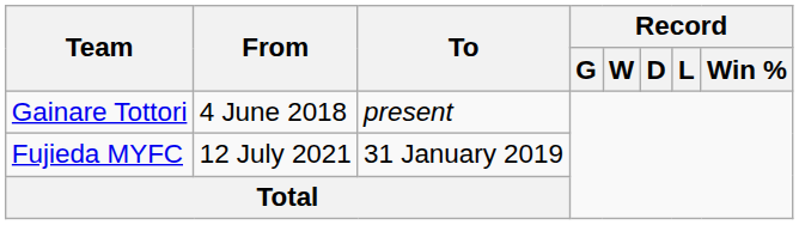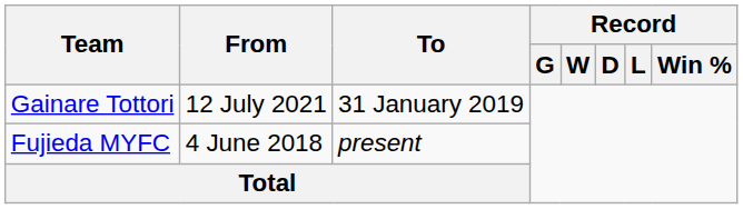 <table class="wikitable" style="text-align: center">
 <tr>
 <th rowspan="2">Team</th>
 <th rowspan="2">From</th>
 <th rowspan="2">To</th>
 <th colspan="5">Record</th>
 </tr>
 <tr>
 <th>G</th>
 <th>W</th>
 <th>D</th>
 <th>L</th>
 <th>Win %</th>
 </tr>
 <tr>
 <td align="left"><a href='#'>Gainare Tottori</a></td>
-<td align="left">4 June 2018</td>
-<td align="left"><em>present</em><br></td>
+<td align="left">12 July 2021</td>
+<td align="left">31 January 2019<br></td>
 </tr>
 <tr>
 <td align="left"><a href='#'>Fujieda MYFC</a></td>
-<td align="left">12 July 2021</td>
-<td align="left">31 January 2019<br></td>
+<td align="left">4 June 2018</td>
+<td align="left"><em>present</em><br></td>
 </tr>
 <tr>
 <th colspan="3">Total<br></th>
 </tr>
 </table>
